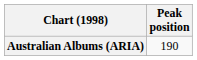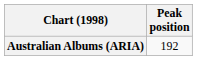 <table class="wikitable sortable plainrowheaders" style="text-align:center">
 <tr>
 <th scope="col">Chart (1998)</th>
 <th scope="col">Peak<br>position</th>
 </tr>
 <tr>
 <th scope="row">Australian Albums (ARIA)</th>
-<td>190</td>
+<td>192</td>
 </tr>
 </table>
